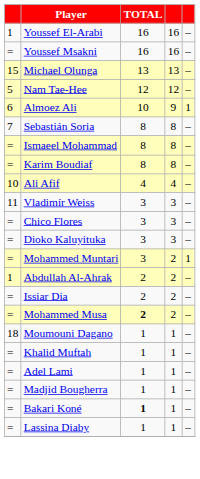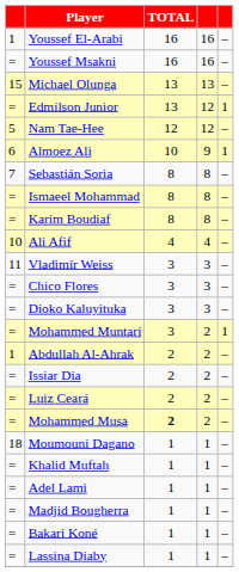 <table border="0" class="wikitable" style="text-align:center;font-size:95%">
 <tr>
 <th scope=col style="color:#FFFFFF; background:#FF0000;"></th>
 <th scope=col style="color:#FFFFFF; background:#FF0000;">Player</th>
 <th scope=col style="color:#FFFFFF; background:#FF0000;">TOTAL</th>
 <th scope=col style="color:#FFFFFF; background:#FF0000;" width=10><a href='#'></a></th>
 <th scope=col style="color:#FFFFFF; background:#FF0000;" width=10><a href='#'></a></th>
 </tr>
 <tr>
 <td align=left>1</td>
 <td align=left> <a href='#'>Youssef El-Arabi</a></td>
 <td align=center>16</td>
 <td>16</td>
 <td>–</td>
 </tr>
 <tr>
 <td align=left>=</td>
 <td align=left> <a href='#'>Youssef Msakni</a></td>
 <td align=center>16</td>
 <td>16</td>
 <td>–</td>
 </tr>
 <tr style="background:#ffb">
 <td align=left>15</td>
 <td align=left> <a href='#'>Michael Olunga</a></td>
 <td align=center>13</td>
 <td>13</td>
 <td>–</td>
+</tr>
+<tr style="background:#ffb">
+<td align=left>=</td>
+<td align=left> <a href='#'>Edmilson Junior</a></td>
+<td align=center>13</td>
+<td>12</td>
+<td>1</td>
 </tr>
 <tr style="background:#ffb">
 <td align=left>5</td>
 <td align=left> <a href='#'>Nam Tae-Hee</a></td>
 <td align=center>12</td>
 <td>12</td>
 <td>–</td>
 </tr>
 <tr style="background:#ffb">
 <td align=left>6</td>
 <td align=left> <a href='#'>Almoez Ali</a></td>
 <td align=center>10</td>
 <td>9</td>
 <td>1</td>
 </tr>
 <tr>
 <td align=left>7</td>
 <td align=left> <a href='#'>Sebastián Soria</a></td>
 <td align=center>8</td>
 <td>8</td>
 <td>–</td>
 </tr>
 <tr style="background:#ffb">
 <td align=left>=</td>
 <td align=left> <a href='#'>Ismaeel Mohammad</a></td>
 <td align=center>8</td>
 <td>8</td>
 <td>–</td>
 </tr>
 <tr style="background:#ffb">
 <td align=left>=</td>
 <td align=left> <a href='#'>Karim Boudiaf</a></td>
 <td align=center>8</td>
 <td>8</td>
 <td>–</td>
 </tr>
 <tr style="background:#ffb">
 <td align=left>10</td>
 <td align=left> <a href='#'>Ali Afif</a></td>
 <td align=center>4</td>
 <td>4</td>
 <td>–</td>
 </tr>
 <tr>
 <td align=left>11</td>
 <td align=left> <a href='#'>Vladimír Weiss</a></td>
 <td align=center>3</td>
 <td>3</td>
 <td>–</td>
 </tr>
 <tr>
 <td align=left>=</td>
 <td align=left> <a href='#'>Chico Flores</a></td>
 <td align=center>3</td>
 <td>3</td>
 <td>–</td>
 </tr>
 <tr>
 <td align=left>=</td>
 <td align=left> <a href='#'>Dioko Kaluyituka</a></td>
 <td align=center>3</td>
 <td>3</td>
 <td>–</td>
 </tr>
 <tr style="background:#ffb">
 <td align=left>=</td>
 <td align=left> <a href='#'>Mohammed Muntari</a></td>
 <td align=center>3</td>
 <td>2</td>
 <td>1</td>
 </tr>
 <tr style="background:#ffb">
 <td align=left>1</td>
 <td align=left> <a href='#'>Abdullah Al-Ahrak</a></td>
 <td align=center>2</td>
 <td>2</td>
 <td>–</td>
 </tr>
 <tr>
 <td align=left>=</td>
 <td align=left> <a href='#'>Issiar Dia</a></td>
 <td align=center>2</td>
 <td>2</td>
 <td>–</td>
 </tr>
 <tr style="background:#ffb">
 <td align=left>=</td>
+<td align=left> <a href='#'>Luiz Ceará</a></td>
+<td align=center>2</td>
+<td>2</td>
+<td>–</td>
+</tr>
+<tr style="background:#ffb">
+<td align=left>=</td>
 <td align=left> <a href='#'>Mohammed Musa</a></td>
 <td align=center><strong>2</strong></td>
 <td>2</td>
 <td>–</td>
 </tr>
 <tr>
 <td align=left>18</td>
 <td align=left> <a href='#'>Moumouni Dagano</a></td>
 <td align=center>1</td>
 <td>1</td>
 <td>–</td>
 </tr>
 <tr>
 <td align=left>=</td>
 <td align=left> <a href='#'>Khalid Muftah</a></td>
 <td align=center>1</td>
 <td>1</td>
 <td>–</td>
 </tr>
 <tr>
 <td align=left>=</td>
 <td align=left> <a href='#'>Adel Lami</a></td>
 <td align=center>1</td>
 <td>1</td>
 <td>–</td>
 </tr>
 <tr>
 <td align=left>=</td>
 <td align=left> <a href='#'>Madjid Bougherra</a></td>
 <td align=center>1</td>
 <td>1</td>
 <td>–</td>
 </tr>
 <tr>
 <td align=left>=</td>
 <td align=left> <a href='#'>Bakari Koné</a></td>
-<td align=center><strong>1</strong></td>
+<td align=center>1</td>
 <td>1</td>
 <td>–</td>
 </tr>
 <tr>
 <td align=left>=</td>
 <td align=left> <a href='#'>Lassina Diaby</a></td>
 <td align=center>1</td>
 <td>1</td>
 <td>–</td>
 </tr>
 <tr>
 </tr>
 </table>
